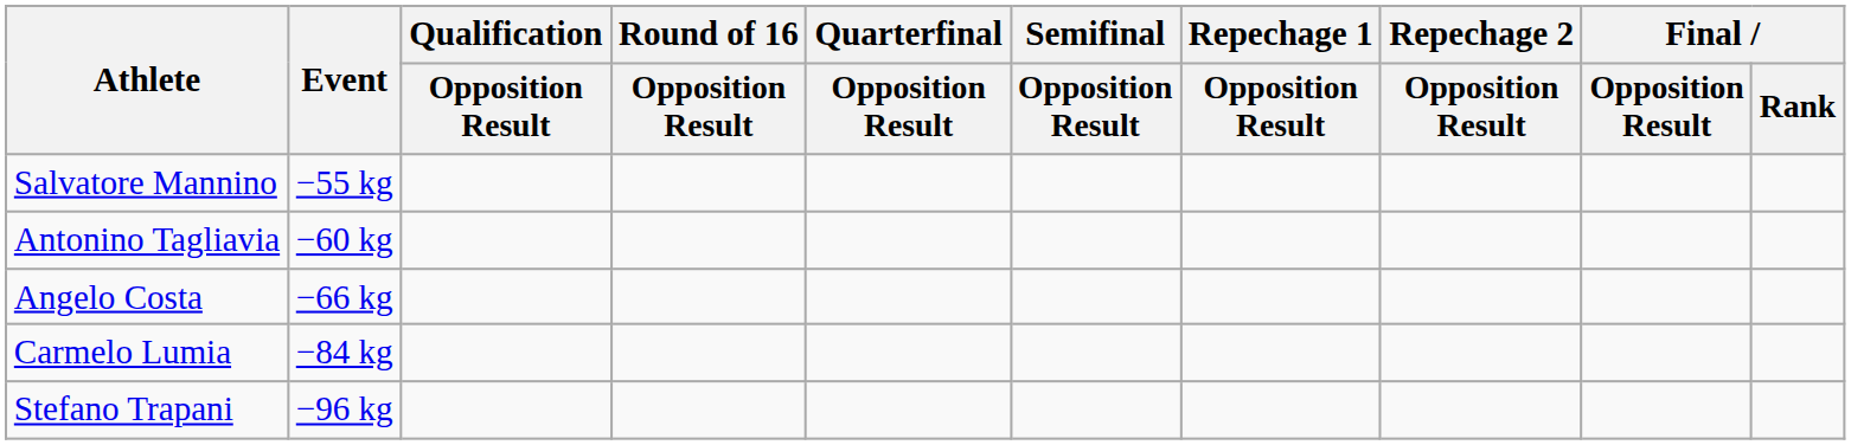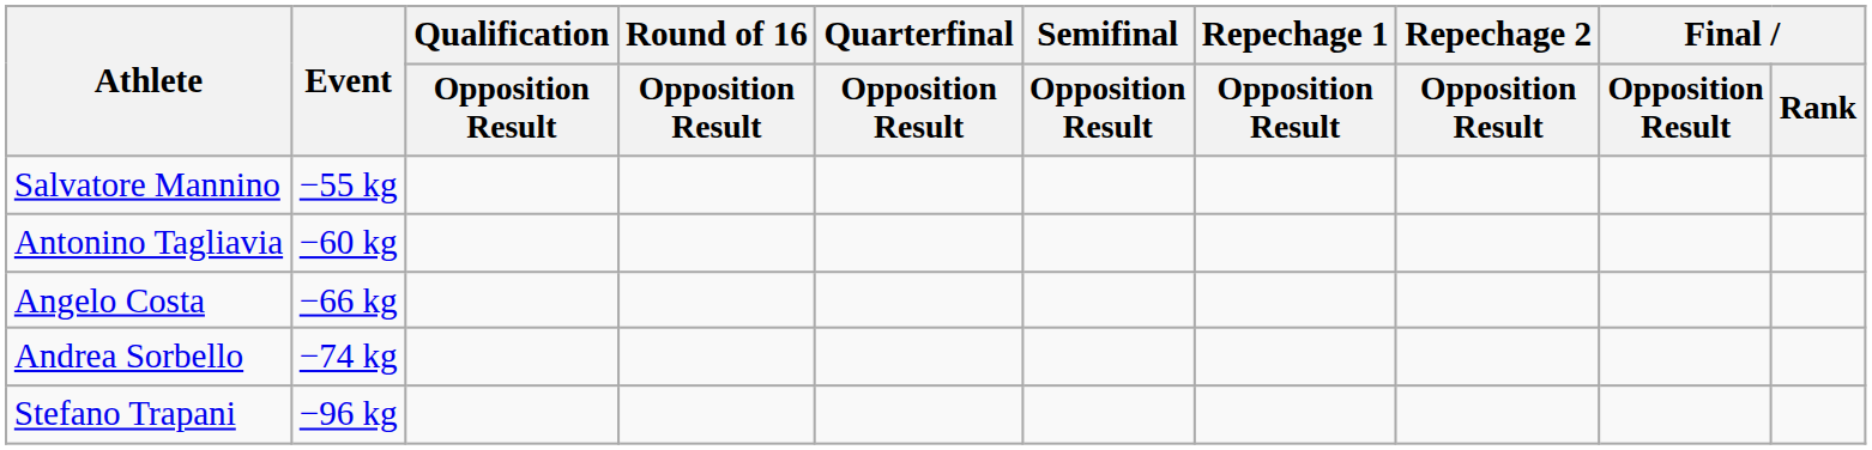 <table class="wikitable" style="font-size:90%">
 <tr>
 <th rowspan="2">Athlete</th>
 <th rowspan="2">Event</th>
 <th>Qualification</th>
 <th>Round of 16</th>
 <th>Quarterfinal</th>
 <th>Semifinal</th>
 <th>Repechage 1</th>
 <th>Repechage 2</th>
 <th colspan=2>Final / </th>
 </tr>
 <tr style="font-size: 95%">
 <th>Opposition<br>Result</th>
 <th>Opposition<br>Result</th>
 <th>Opposition<br>Result</th>
 <th>Opposition<br>Result</th>
 <th>Opposition<br>Result</th>
 <th>Opposition<br>Result</th>
 <th>Opposition<br>Result</th>
 <th>Rank</th>
 </tr>
 <tr align=center>
 <td align=left><a href='#'>Salvatore Mannino</a></td>
 <td align=left><a href='#'>−55 kg</a></td>
 <td></td>
 <td></td>
 <td></td>
 <td></td>
 <td></td>
 <td></td>
 <td></td>
 <td></td>
 </tr>
 <tr align=center>
 <td align=left><a href='#'>Antonino Tagliavia</a></td>
 <td align=left><a href='#'>−60 kg</a></td>
 <td></td>
 <td></td>
 <td></td>
 <td></td>
 <td></td>
 <td></td>
 <td></td>
 <td></td>
 </tr>
 <tr align=center>
 <td align=left><a href='#'>Angelo Costa</a></td>
 <td align=left><a href='#'>−66 kg</a></td>
 <td></td>
 <td></td>
 <td></td>
 <td></td>
 <td></td>
 <td></td>
 <td></td>
 <td></td>
 </tr>
 <tr align=center>
-<td align=left><a href='#'>Carmelo Lumia</a></td>
-<td align=left><a href='#'>−84 kg</a></td>
+<td align=left><a href='#'>Andrea Sorbello</a></td>
+<td align=left><a href='#'>−74 kg</a></td>
 <td></td>
 <td></td>
 <td></td>
 <td></td>
 <td></td>
 <td></td>
 <td></td>
 <td></td>
 </tr>
 <tr align=center>
 <td align=left><a href='#'>Stefano Trapani</a></td>
 <td align=left><a href='#'>−96 kg</a></td>
 <td></td>
 <td></td>
 <td></td>
 <td></td>
 <td></td>
 <td></td>
 <td></td>
 <td></td>
 </tr>
 </table>
